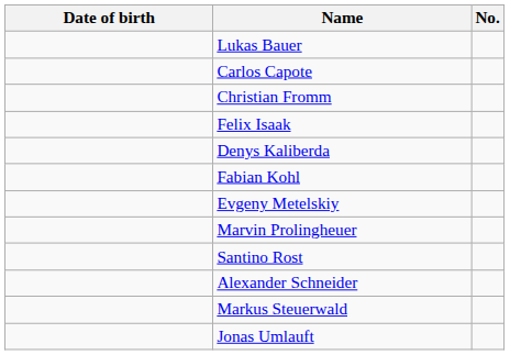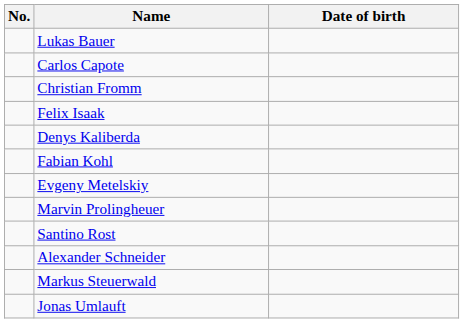 <table class="wikitable sortable" style="font-size:100%; text-align:center;">
 <tr>
+<th>No.</th>
+<th style=width:15em>Name</th>
 <th style=width:12em>Date of birth</th>
-<th style=width:15em>Name</th>
-<th>No.</th>
 </tr>
 <tr>
+<td></td>
+<td align=left><a href='#'>Lukas Bauer</a></td>
 <td align=right></td>
-<td align=left><a href='#'>Lukas Bauer</a></td>
-<td></td>
 </tr>
 <tr>
+<td></td>
+<td align=left><a href='#'>Carlos Capote</a></td>
 <td align=right></td>
-<td align=left><a href='#'>Carlos Capote</a></td>
-<td></td>
 </tr>
 <tr>
+<td></td>
+<td align=left><a href='#'>Christian Fromm</a></td>
 <td align=right></td>
-<td align=left><a href='#'>Christian Fromm</a></td>
-<td></td>
 </tr>
 <tr>
+<td></td>
+<td align=left><a href='#'>Felix Isaak</a></td>
 <td align=right></td>
-<td align=left><a href='#'>Felix Isaak</a></td>
-<td></td>
 </tr>
 <tr>
+<td></td>
+<td align=left><a href='#'>Denys Kaliberda</a></td>
 <td align=right></td>
-<td align=left><a href='#'>Denys Kaliberda</a></td>
-<td></td>
 </tr>
 <tr>
+<td></td>
+<td align=left><a href='#'>Fabian Kohl</a></td>
 <td align=right></td>
-<td align=left><a href='#'>Fabian Kohl</a></td>
-<td></td>
 </tr>
 <tr>
+<td></td>
+<td align=left><a href='#'>Evgeny Metelskiy</a></td>
 <td align=right></td>
-<td align=left><a href='#'>Evgeny Metelskiy</a></td>
-<td></td>
 </tr>
 <tr>
+<td></td>
+<td align=left><a href='#'>Marvin Prolingheuer</a></td>
 <td align=right></td>
-<td align=left><a href='#'>Marvin Prolingheuer</a></td>
-<td></td>
 </tr>
 <tr>
+<td></td>
+<td align=left><a href='#'>Santino Rost</a></td>
 <td align=right></td>
-<td align=left><a href='#'>Santino Rost</a></td>
-<td></td>
 </tr>
 <tr>
+<td></td>
+<td align=left><a href='#'>Alexander Schneider</a></td>
 <td align=right></td>
-<td align=left><a href='#'>Alexander Schneider</a></td>
-<td></td>
 </tr>
 <tr>
+<td></td>
+<td align=left><a href='#'>Markus Steuerwald</a></td>
 <td align=right></td>
-<td align=left><a href='#'>Markus Steuerwald</a></td>
-<td></td>
 </tr>
 <tr>
+<td></td>
+<td align=left><a href='#'>Jonas Umlauft</a></td>
 <td align=right></td>
-<td align=left><a href='#'>Jonas Umlauft</a></td>
-<td></td>
 </tr>
 </table>
